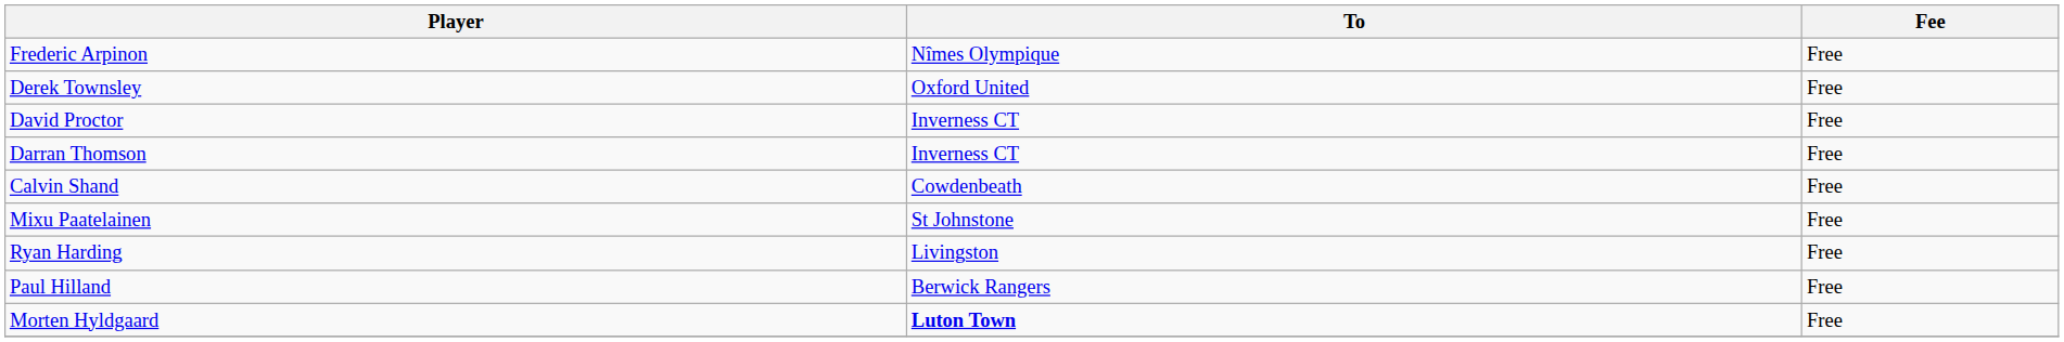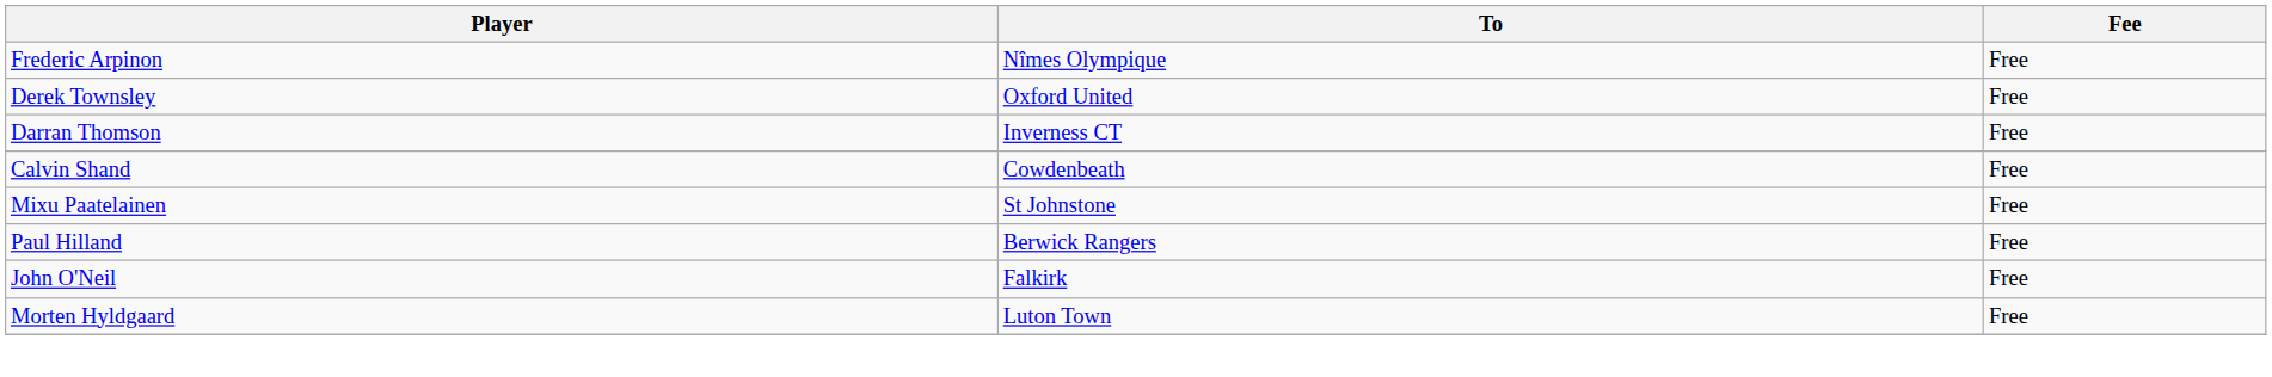 <table class="wikitable" style="text-align:center; font-size:95%;width:98%; text-align:left">
 <tr>
 <th><strong>Player</strong></th>
 <th><strong>To</strong></th>
 <th><strong>Fee</strong></th>
 </tr>
 <tr --->
 <td> <a href='#'>Frederic Arpinon</a></td>
 <td><a href='#'>Nîmes Olympique</a></td>
 <td>Free</td>
 </tr>
 <tr>
 <td> <a href='#'>Derek Townsley</a></td>
 <td><a href='#'>Oxford United</a></td>
-<td>Free</td>
-</tr>
-<tr>
-<td> <a href='#'>David Proctor</a></td>
-<td><a href='#'>Inverness CT</a></td>
 <td>Free</td>
 </tr>
 <tr>
 <td> <a href='#'>Darran Thomson</a></td>
 <td><a href='#'>Inverness CT</a></td>
 <td>Free</td>
 </tr>
 <tr>
 <td> <a href='#'>Calvin Shand</a></td>
 <td><a href='#'>Cowdenbeath</a></td>
 <td>Free</td>
 </tr>
 <tr>
 <td> <a href='#'>Mixu Paatelainen</a></td>
 <td><a href='#'>St Johnstone</a></td>
 <td>Free</td>
 </tr>
 <tr>
-<td> <a href='#'>Ryan Harding</a></td>
-<td><a href='#'>Livingston</a></td>
-<td>Free</td>
-</tr>
-<tr>
 <td> <a href='#'>Paul Hilland</a></td>
 <td><a href='#'>Berwick Rangers</a></td>
 <td>Free</td>
 </tr>
 <tr>
+<td> <a href='#'>John O'Neil</a></td>
+<td><a href='#'>Falkirk</a></td>
+<td>Free</td>
+</tr>
+<tr>
 <td> <a href='#'>Morten Hyldgaard</a></td>
-<td><strong><a href='#'>Luton Town</a></strong></td>
+<td><a href='#'>Luton Town</a></td>
 <td>Free</td>
 </tr>
 <tr>
 </tr>
 </table>
